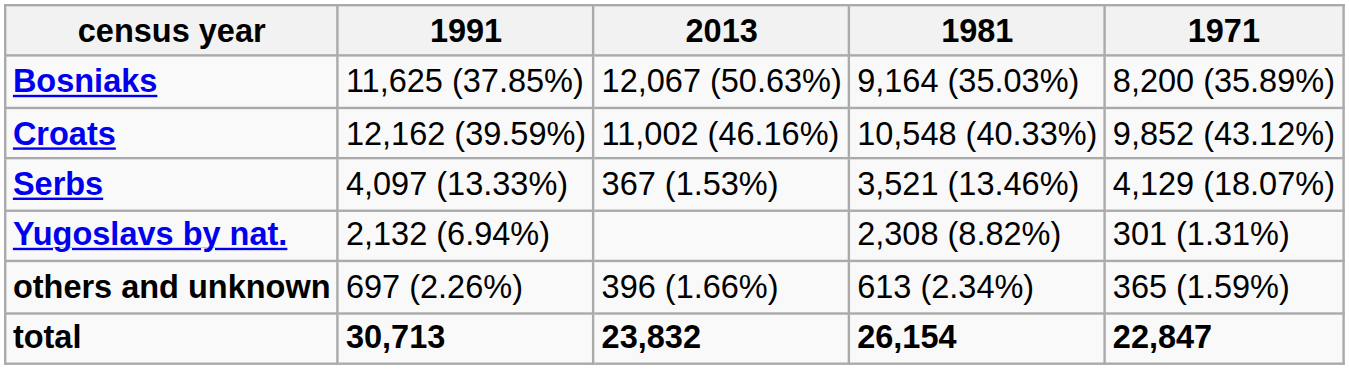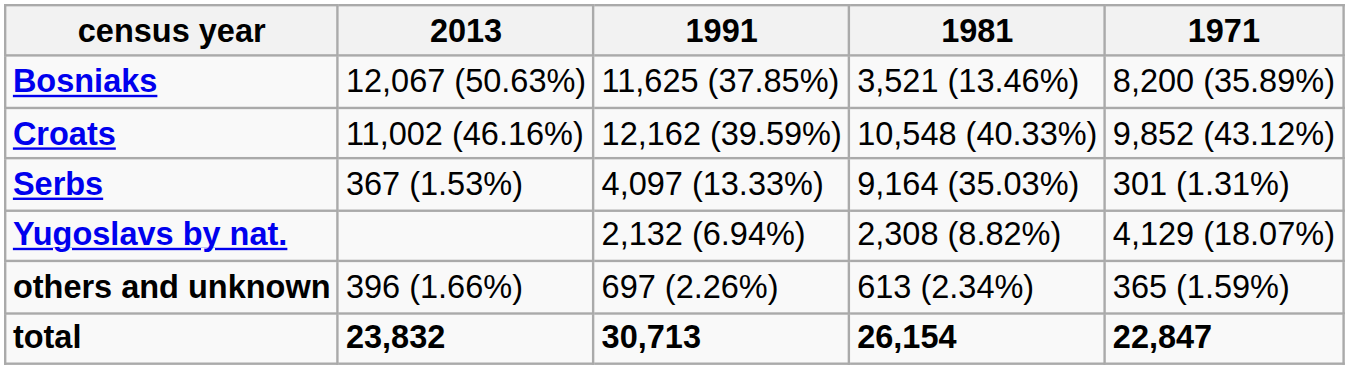 <table class="wikitable" style="font-size:85%;">
 <tr>
 <th>census year</th>
+<th>2013</th>
 <th>1991</th>
-<th>2013</th>
 <th>1981</th>
 <th>1971</th>
 </tr>
 <tr>
 <td><strong><a href='#'>Bosniaks</a></strong></td>
+<td>12,067 (50.63%)</td>
 <td>11,625 (37.85%)</td>
-<td>12,067 (50.63%)</td>
-<td>9,164 (35.03%)</td>
+<td>3,521 (13.46%)</td>
 <td>8,200 (35.89%)</td>
 </tr>
 <tr>
 <td><strong><a href='#'>Croats</a></strong></td>
+<td>11,002 (46.16%)</td>
 <td>12,162 (39.59%)</td>
-<td>11,002 (46.16%)</td>
 <td>10,548 (40.33%)</td>
 <td>9,852 (43.12%)</td>
 </tr>
 <tr>
 <td><strong><a href='#'>Serbs</a></strong></td>
+<td>367 (1.53%)</td>
 <td>4,097 (13.33%)</td>
-<td>367 (1.53%)</td>
-<td>3,521 (13.46%)</td>
+<td>9,164 (35.03%)</td>
+<td>301 (1.31%)</td>
+</tr>
+<tr>
+<td><strong><a href='#'>Yugoslavs by nat.</a></strong></td>
+<td></td>
+<td>2,132 (6.94%)</td>
+<td>2,308 (8.82%)</td>
 <td>4,129 (18.07%)</td>
 </tr>
 <tr>
-<td><strong><a href='#'>Yugoslavs by nat.</a></strong></td>
-<td>2,132 (6.94%)</td>
-<td></td>
-<td>2,308 (8.82%)</td>
-<td>301 (1.31%)</td>
-</tr>
-<tr>
 <td><strong>others and unknown</strong></td>
+<td>396 (1.66%)</td>
 <td>697 (2.26%)</td>
-<td>396 (1.66%)</td>
 <td>613 (2.34%)</td>
 <td>365 (1.59%)</td>
 </tr>
 <tr>
 <td><strong>total</strong></td>
+<td><strong>23,832</strong></td>
 <td><strong>30,713</strong></td>
-<td><strong>23,832</strong></td>
 <td><strong>26,154</strong></td>
 <td><strong>22,847</strong></td>
 </tr>
 </table>
